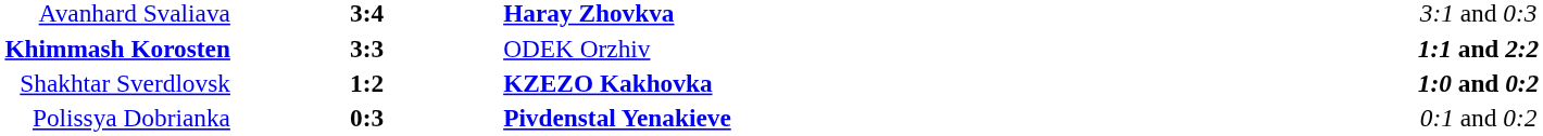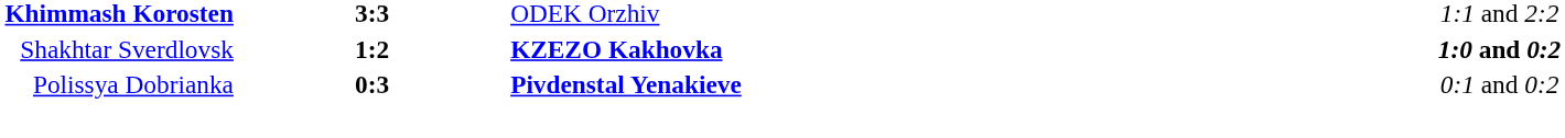 <table width=100% cellspacing=1>
 <tr>
 <th width=20%></th>
 <th width=12%></th>
 <th width=20%></th>
 <th></th>
 </tr>
 <tr style=font-size:90%>
-<td align=right><a href='#'>Avanhard Svaliava</a></td>
-<td align=center><strong>3:4</strong></td>
-<td><strong><a href='#'>Haray Zhovkva</a></strong></td>
-<td align=center><em>3:1</em> and <em>0:3</em></td>
-</tr>
-<tr style=font-size:90%>
 <td align=right><strong><a href='#'>Khimmash Korosten</a></strong></td>
 <td align=center><strong>3:3</strong></td>
 <td><a href='#'>ODEK Orzhiv</a></td>
-<td align=center><strong><em>1:1</em> and <em>2:2</em></strong></td>
+<td align=center><em>1:1</em> and <em>2:2</em></td>
 </tr>
 <tr style=font-size:90%>
 <td align=right><a href='#'>Shakhtar Sverdlovsk</a></td>
 <td align=center><strong>1:2</strong></td>
 <td><strong><a href='#'>KZEZO Kakhovka</a></strong></td>
 <td align=center><strong><em>1:0</em> and <em>0:2</em></strong></td>
 </tr>
 <tr style=font-size:90%>
 <td align=right><a href='#'>Polissya Dobrianka</a></td>
 <td align=center><strong>0:3</strong></td>
 <td><strong><a href='#'>Pivdenstal Yenakieve</a></strong></td>
 <td align=center><em>0:1</em> and <em>0:2</em></td>
 </tr>
 </table>
